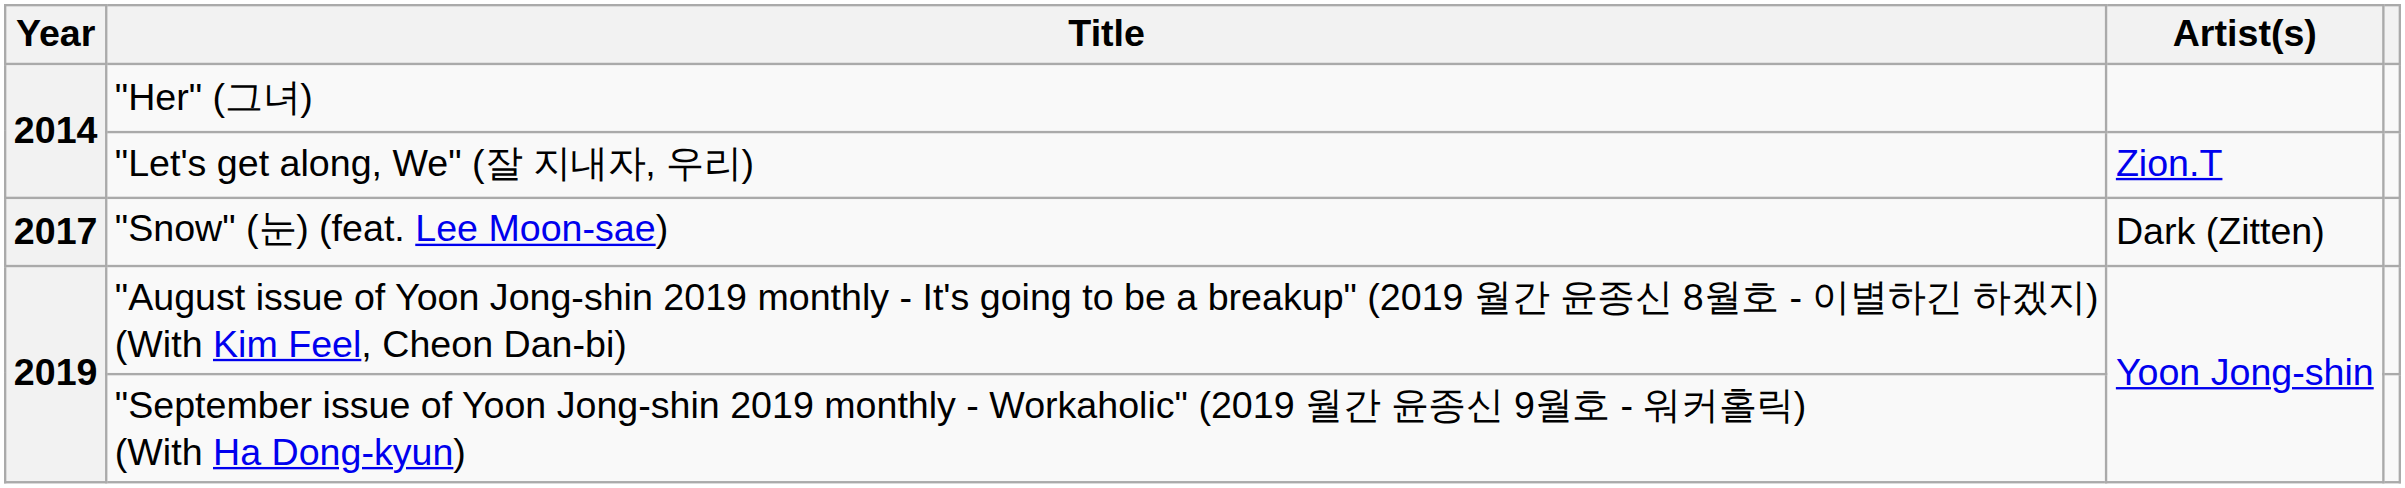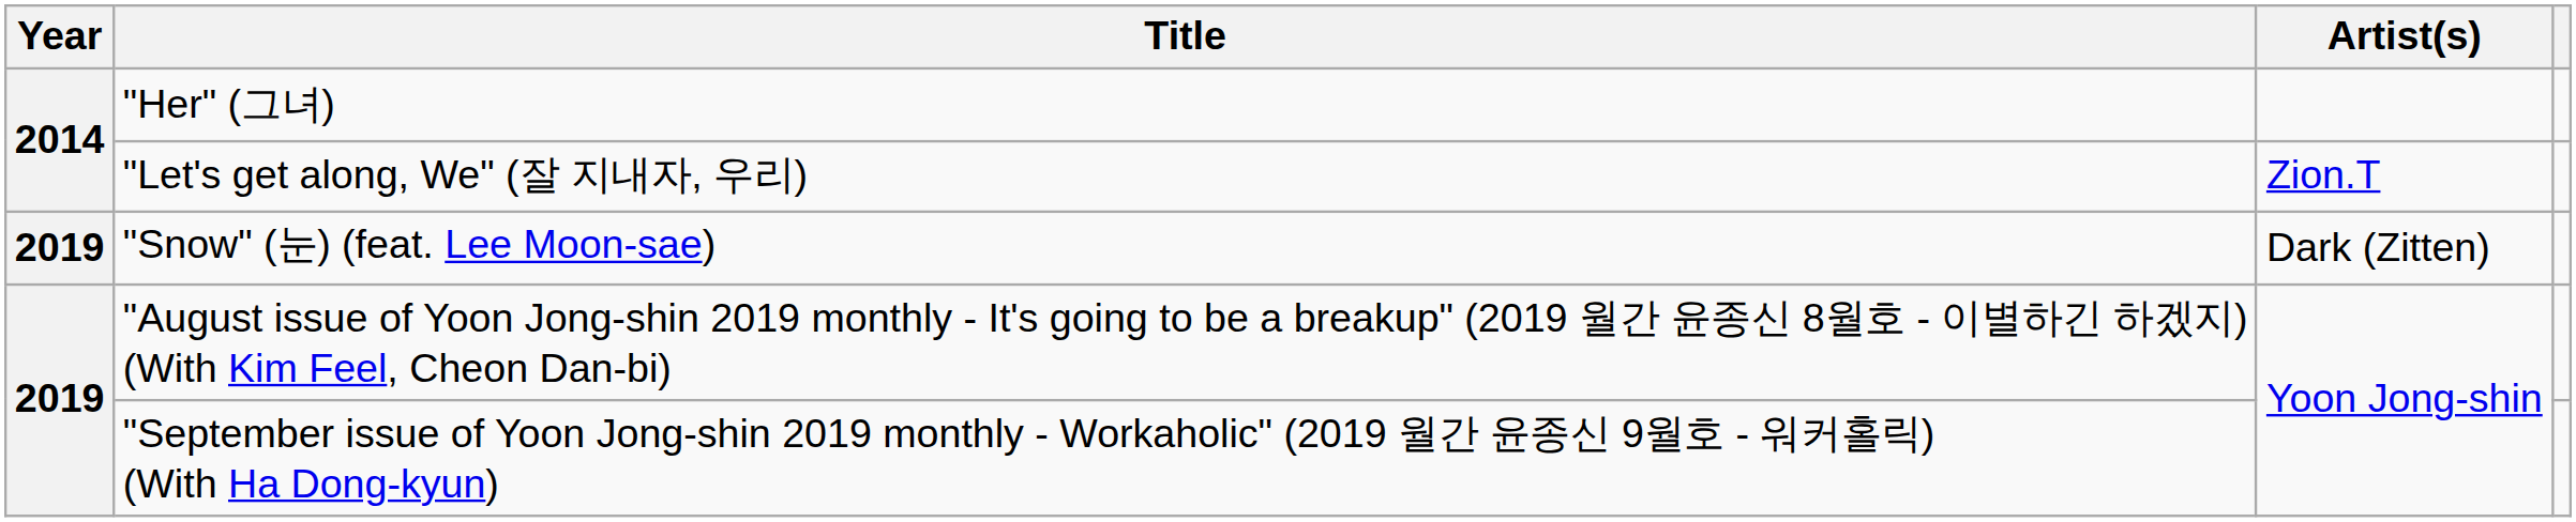 <table class="wikitable plainrowheaders sortable">
 <tr>
 <th scope="col">Year</th>
 <th scope="col">Title</th>
 <th scope="col">Artist(s)</th>
 <th scope="col" class="unsortable"></th>
 </tr>
 <tr>
 <th scope="row" rowspan="2">2014</th>
 <td>"Her" (그녀)<br></td>
 <td></td>
 <td style="text-align:center"></td>
 </tr>
 <tr>
 <td>"Let's get along, We" (잘 지내자, 우리)<br></td>
 <td><a href='#'>Zion.T</a></td>
 <td style="text-align:center"></td>
 </tr>
 <tr>
-<th scope="row">2017</th>
+<th scope="row">2019</th>
 <td>"Snow" (눈) (feat. <a href='#'>Lee Moon-sae</a>)</td>
 <td>Dark (Zitten)</td>
 <td style="text-align:center"></td>
 </tr>
 <tr>
 <th scope="row" rowspan="2">2019</th>
 <td>"August issue of Yoon Jong-shin 2019 monthly - It's going to be a breakup" (2019 월간 윤종신 8월호 - 이별하긴 하겠지)<br>(With <a href='#'>Kim Feel</a>, Cheon Dan-bi)</td>
 <td rowspan="2"><a href='#'>Yoon Jong-shin</a></td>
 <td style="text-align:center"></td>
 </tr>
 <tr>
 <td>"September issue of Yoon Jong-shin 2019 monthly - Workaholic" (2019 월간 윤종신 9월호 - 워커홀릭)<br> (With <a href='#'>Ha Dong-kyun</a>)</td>
 <td style="text-align:center"></td>
 </tr>
 </table>
